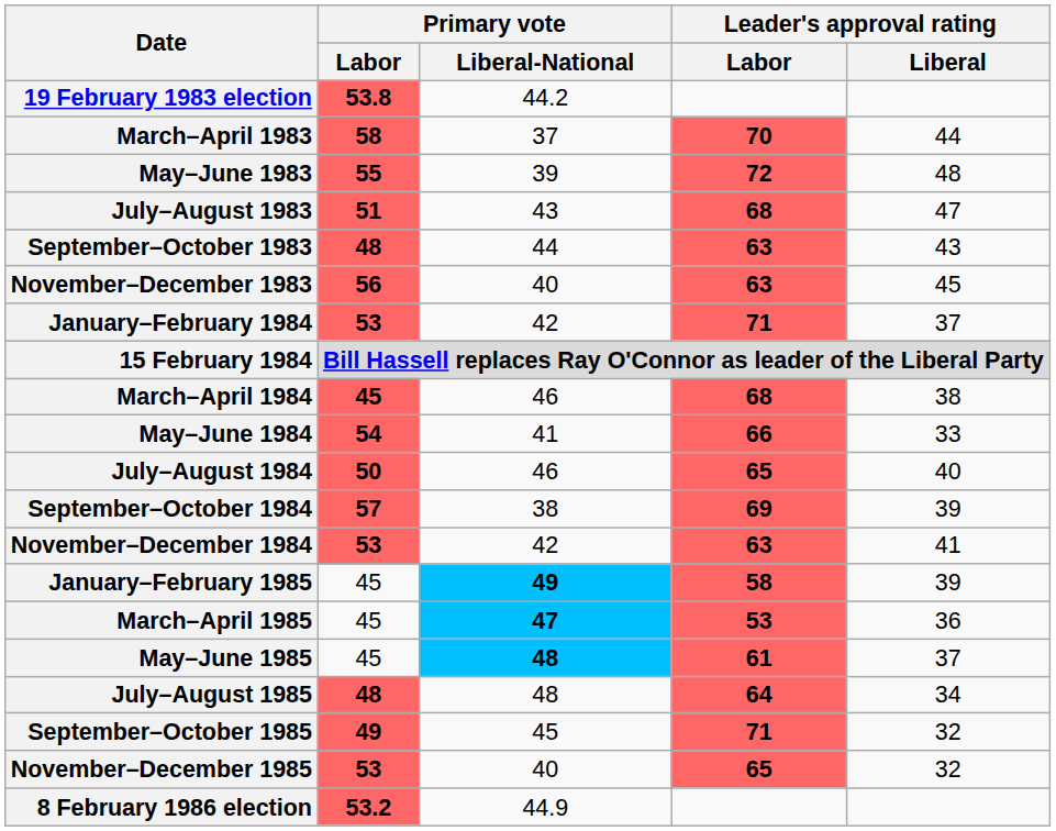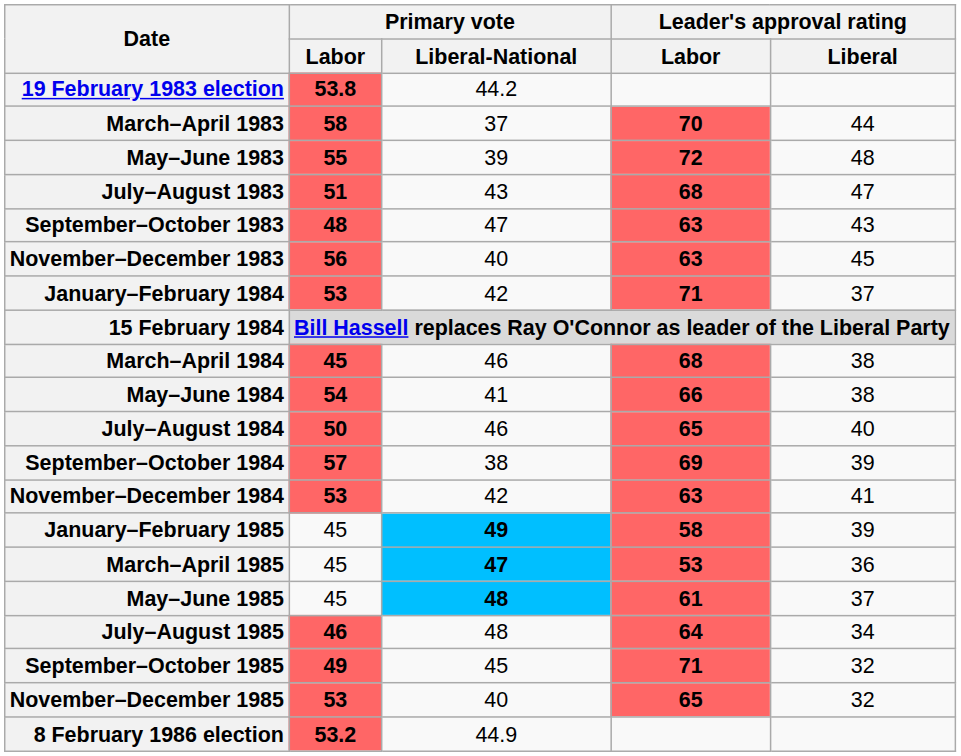 <table class="nowrap wikitable tpl-blanktable" style=text-align:center;font-size:90%>
 <tr>
 <th rowspan="2">Date</th>
 <th colspan="2">Primary vote</th>
 <th colspan="2">Leader's approval rating</th>
 </tr>
 <tr>
 <th>Labor</th>
 <th>Liberal-National</th>
 <th>Labor</th>
 <th>Liberal</th>
 </tr>
 <tr>
 <th style=text-align:right><a href='#'>19 February 1983 election</a></th>
 <th style=background:#f66>53.8</th>
 <td>44.2</td>
 <td></td>
 <td></td>
 </tr>
 <tr>
 <th style=text-align:right>March–April 1983</th>
 <th style=background:#f66>58</th>
 <td>37</td>
 <th style=background:#f66>70</th>
 <td>44</td>
 </tr>
 <tr>
 <th style=text-align:right>May–June 1983</th>
 <th style=background:#f66>55</th>
 <td>39</td>
 <th style=background:#f66>72</th>
 <td>48</td>
 </tr>
 <tr>
 <th style=text-align:right>July–August 1983</th>
 <th style=background:#f66>51</th>
 <td>43</td>
 <th style=background:#f66>68</th>
 <td>47</td>
 </tr>
 <tr>
 <th style=text-align:right>September–October 1983</th>
 <th style=background:#f66>48</th>
-<td>44</td>
+<td>47</td>
 <th style=background:#f66>63</th>
 <td>43</td>
 </tr>
 <tr>
 <th style=text-align:right>November–December 1983</th>
 <th style=background:#f66>56</th>
 <td>40</td>
 <th style=background:#f66>63</th>
 <td>45</td>
 </tr>
 <tr>
 <th style=text-align:right>January–February 1984</th>
 <th style=background:#f66>53</th>
 <td>42</td>
 <th style=background:#f66>71</th>
 <td>37</td>
 </tr>
 <tr style=background:#DADADA;font-weight:bold>
 <th style=text-align:right>15 February 1984</th>
 <td colspan="4"><a href='#'>Bill Hassell</a> replaces Ray O'Connor as leader of the Liberal Party</td>
 </tr>
 <tr>
 <th style=text-align:right>March–April 1984</th>
 <th style=background:#f66>45</th>
 <td>46</td>
 <th style=background:#f66>68</th>
 <td>38</td>
 </tr>
 <tr>
 <th style=text-align:right>May–June 1984</th>
 <th style=background:#f66>54</th>
 <td>41</td>
 <th style=background:#f66>66</th>
-<td>33</td>
+<td>38</td>
 </tr>
 <tr>
 <th style=text-align:right>July–August 1984</th>
 <th style=background:#f66>50</th>
 <td>46</td>
 <th style=background:#f66>65</th>
 <td>40</td>
 </tr>
 <tr>
 <th style=text-align:right>September–October 1984</th>
 <th style=background:#f66>57</th>
 <td>38</td>
 <th style=background:#f66>69</th>
 <td>39</td>
 </tr>
 <tr>
 <th style=text-align:right>November–December 1984</th>
 <th style=background:#f66>53</th>
 <td>42</td>
 <th style=background:#f66>63</th>
 <td>41</td>
 </tr>
 <tr>
 <th style=text-align:right>January–February 1985</th>
 <td>45</td>
 <th style=background:#00bfff>49</th>
 <th style=background:#f66>58</th>
 <td>39</td>
 </tr>
 <tr>
 <th style=text-align:right>March–April 1985</th>
 <td>45</td>
 <th style=background:#00bfff>47</th>
 <th style=background:#f66>53</th>
 <td>36</td>
 </tr>
 <tr>
 <th style=text-align:right>May–June 1985</th>
 <td>45</td>
 <th style=background:#00bfff>48</th>
 <th style=background:#f66>61</th>
 <td>37</td>
 </tr>
 <tr>
 <th style=text-align:right>July–August 1985</th>
-<th style=background:#f66>48</th>
+<th style=background:#f66>46</th>
 <td>48</td>
 <th style=background:#f66>64</th>
 <td>34</td>
 </tr>
 <tr>
 <th style=text-align:right>September–October 1985</th>
 <th style=background:#f66>49</th>
 <td>45</td>
 <th style=background:#f66>71</th>
 <td>32</td>
 </tr>
 <tr>
 <th style=text-align:right>November–December 1985</th>
 <th style=background:#f66>53</th>
 <td>40</td>
 <th style=background:#f66>65</th>
 <td>32</td>
 </tr>
 <tr>
 <th style=text-align:right>8 February 1986 election</th>
 <th style=background:#f66>53.2</th>
 <td>44.9</td>
 <td></td>
 <td></td>
 </tr>
 </table>
